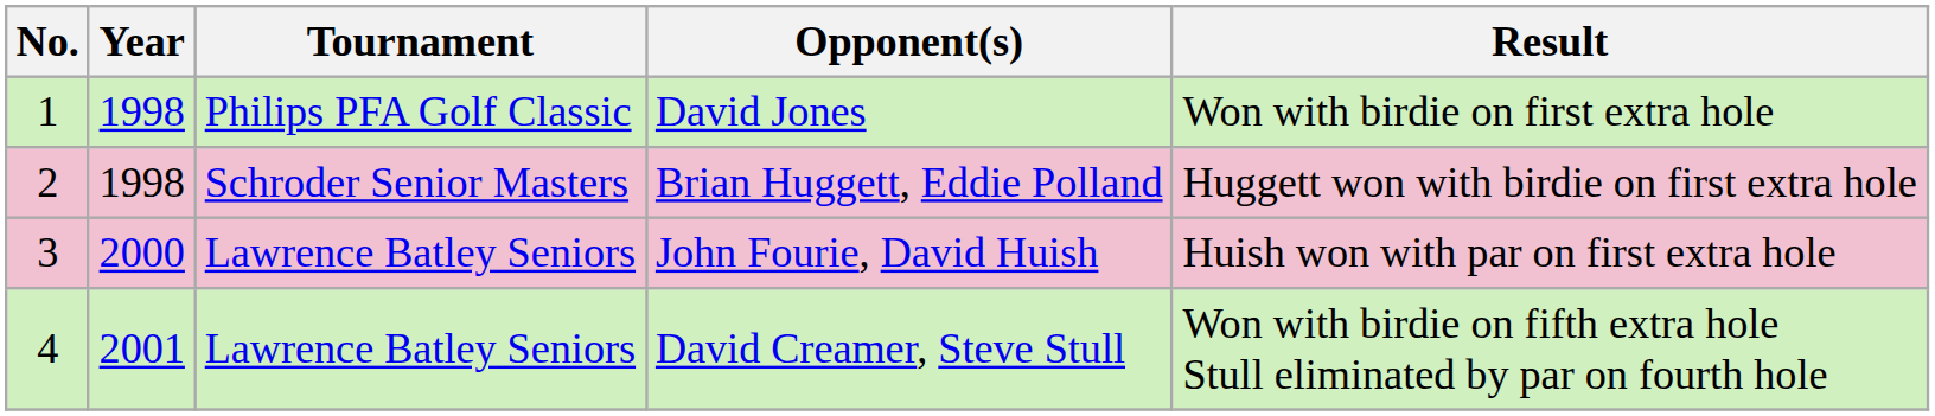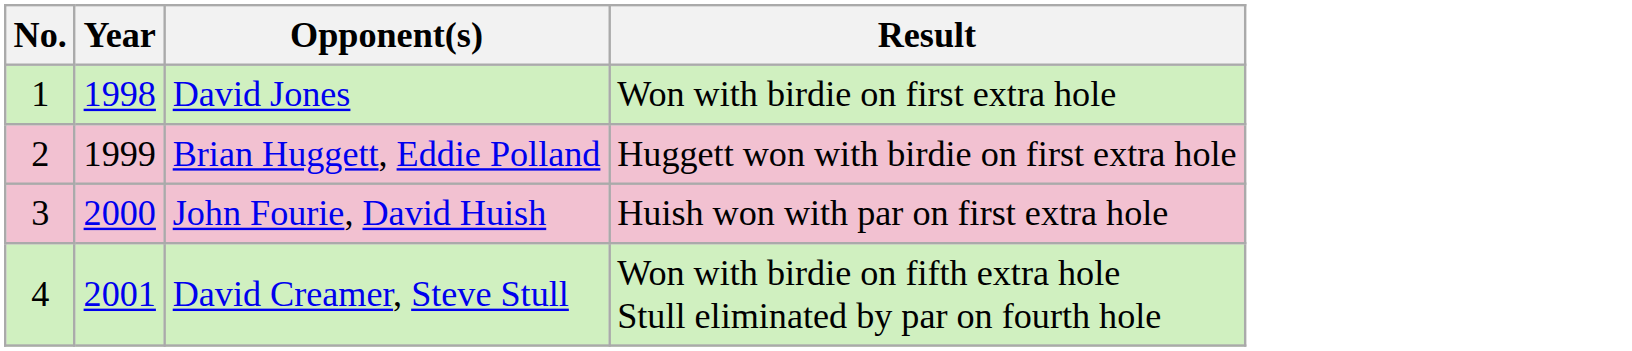 <table class="wikitable" style="font-size:95%;">
 <tr>
 <th>No.</th>
 <th>Year</th>
-<th>Tournament</th>
 <th>Opponent(s)</th>
 <th>Result</th>
 </tr>
 <tr style="background:#D0F0C0;">
 <td align=center>1</td>
 <td><a href='#'>1998</a></td>
-<td><a href='#'>Philips PFA Golf Classic</a></td>
 <td> <a href='#'>David Jones</a></td>
 <td>Won with birdie on first extra hole</td>
 </tr>
 <tr style="background:#F2C1D1;">
 <td align=center>2</td>
-<td>1998</td>
-<td><a href='#'>Schroder Senior Masters</a></td>
+<td>1999</td>
 <td> <a href='#'>Brian Huggett</a>,  <a href='#'>Eddie Polland</a></td>
 <td>Huggett won with birdie on first extra hole</td>
 </tr>
 <tr style="background:#F2C1D1;">
 <td align=center>3</td>
 <td><a href='#'>2000</a></td>
-<td><a href='#'>Lawrence Batley Seniors</a></td>
 <td> <a href='#'>John Fourie</a>,  <a href='#'>David Huish</a></td>
 <td>Huish won with par on first extra hole</td>
 </tr>
 <tr style="background:#D0F0C0;">
 <td align=center>4</td>
 <td><a href='#'>2001</a></td>
-<td><a href='#'>Lawrence Batley Seniors</a></td>
 <td> <a href='#'>David Creamer</a>,  <a href='#'>Steve Stull</a></td>
 <td>Won with birdie on fifth extra hole<br>Stull eliminated by par on fourth hole</td>
 </tr>
 </table>
